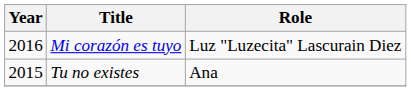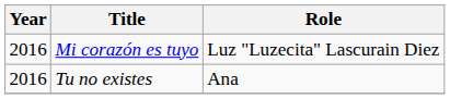 <table class="wikitable sortable">
 <tr>
 <th>Year</th>
 <th>Title</th>
 <th>Role</th>
 </tr>
 <tr>
 <td>2016</td>
 <td><em><a href='#'>Mi corazón es tuyo</a></em></td>
 <td>Luz "Luzecita" Lascurain Diez</td>
 </tr>
 <tr>
-<td>2015</td>
+<td>2016</td>
 <td><em>Tu no existes</em></td>
 <td>Ana</td>
 </tr>
 <tr>
 </tr>
 </table>
